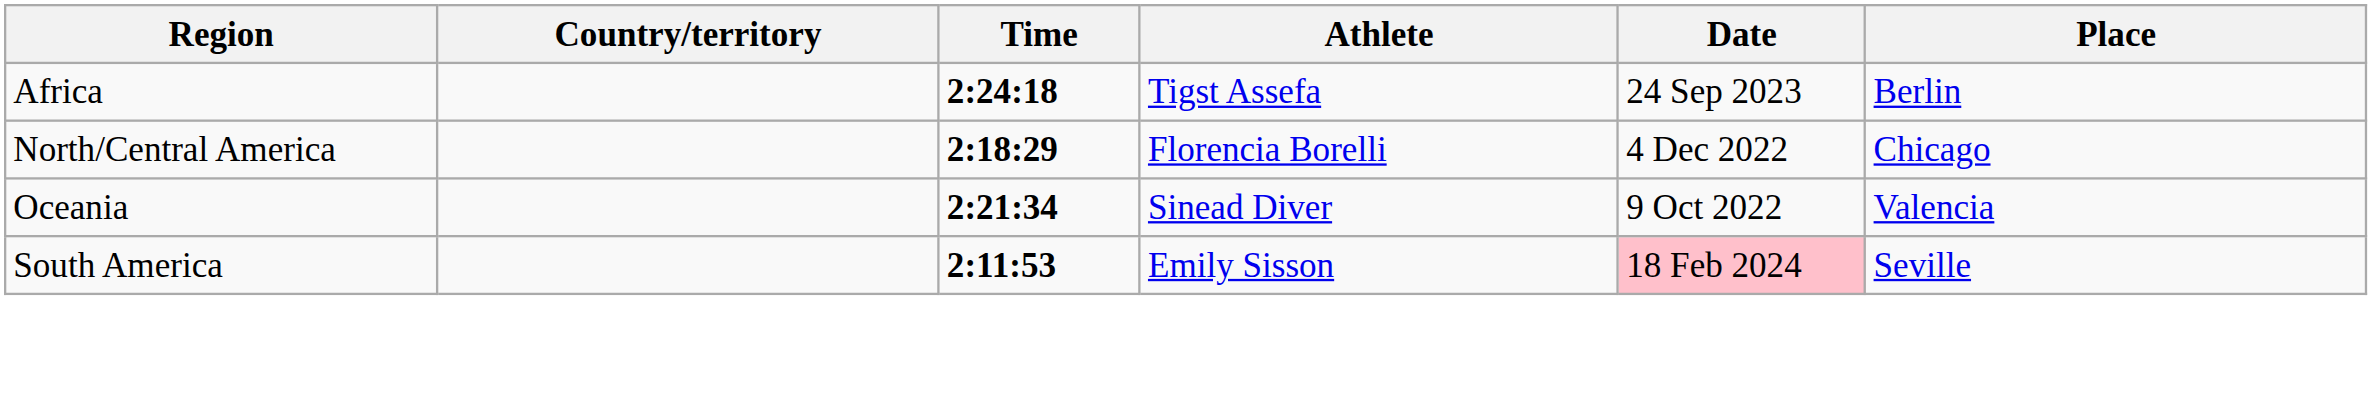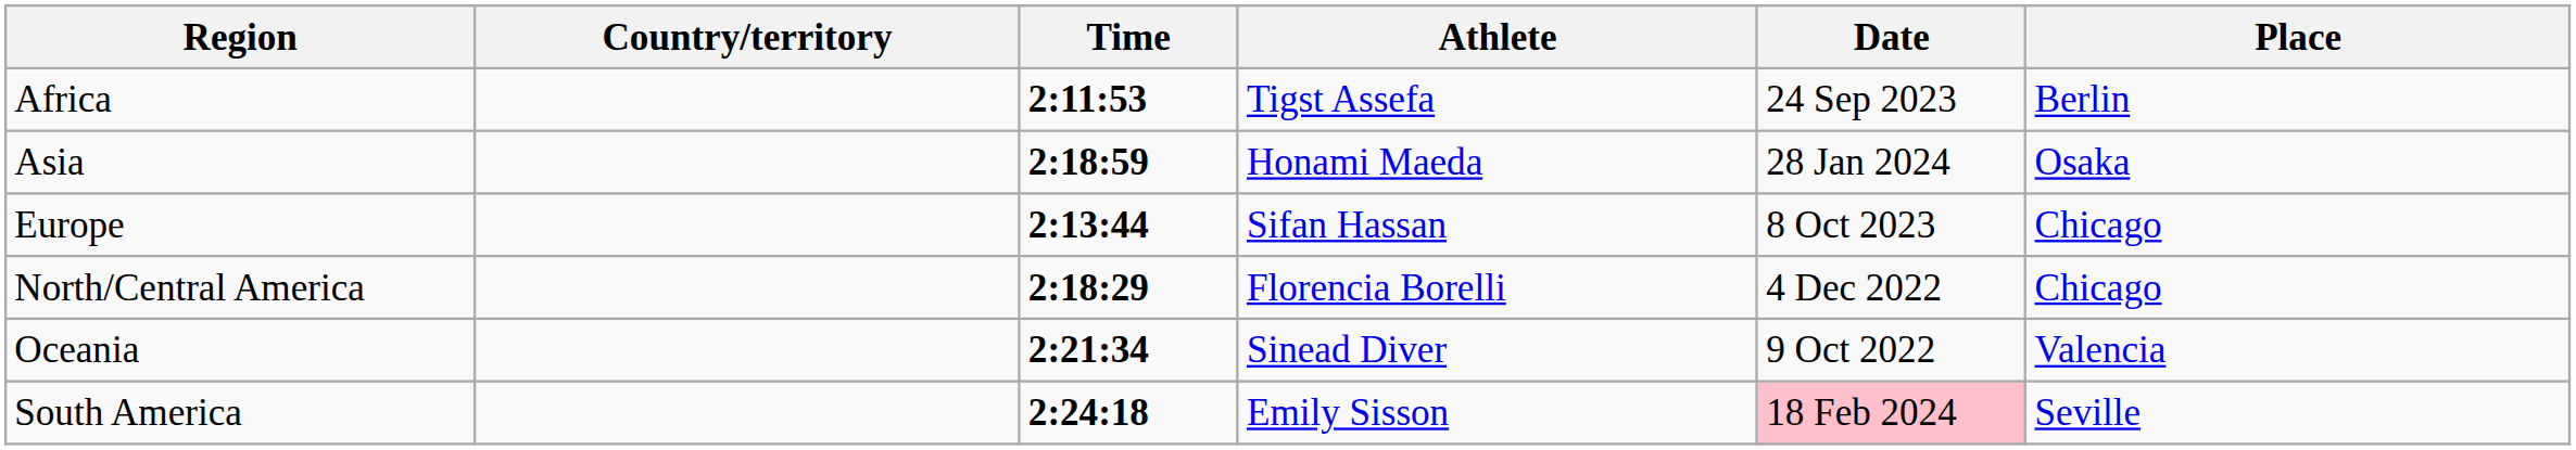 <table class="wikitable sortable defaultleft col5right" style="font-size:95%; ">
 <tr>
 <th style="width:180px">Region</th>
 <th style="width:210px">Country/territory</th>
 <th style="width:80px">Time</th>
 <th style="width:200px">Athlete</th>
 <th style="width:100px">Date</th>
 <th style="width:210px">Place</th>
 </tr>
 <tr>
 <td>Africa</td>
 <td></td>
-<td><strong>2:24:18</strong></td>
+<td><strong>2:11:53</strong></td>
 <td><a href='#'>Tigst Assefa</a></td>
 <td>24 Sep 2023</td>
 <td><a href='#'>Berlin</a></td>
+</tr>
+<tr>
+<td>Asia</td>
+<td></td>
+<td><strong>2:18:59</strong></td>
+<td><a href='#'>Honami Maeda</a></td>
+<td>28 Jan 2024</td>
+<td><a href='#'>Osaka</a></td>
+</tr>
+<tr>
+<td>Europe</td>
+<td></td>
+<td><strong>2:13:44</strong></td>
+<td><a href='#'>Sifan Hassan</a></td>
+<td>8 Oct 2023</td>
+<td><a href='#'>Chicago</a></td>
 </tr>
 <tr>
 <td>North/Central America</td>
 <td></td>
 <td><strong>2:18:29</strong></td>
 <td><a href='#'>Florencia Borelli</a></td>
 <td>4 Dec 2022</td>
 <td><a href='#'>Chicago</a></td>
 </tr>
 <tr>
 <td>Oceania</td>
 <td></td>
 <td><strong>2:21:34</strong></td>
 <td><a href='#'>Sinead Diver</a></td>
 <td>9 Oct 2022</td>
 <td><a href='#'>Valencia</a></td>
 </tr>
 <tr>
 <td>South America</td>
 <td></td>
-<td><strong>2:11:53</strong></td>
+<td><strong>2:24:18</strong></td>
 <td><a href='#'>Emily Sisson</a></td>
 <td style="background: pink;">18 Feb 2024</td>
 <td><a href='#'>Seville</a></td>
 </tr>
 </table>
